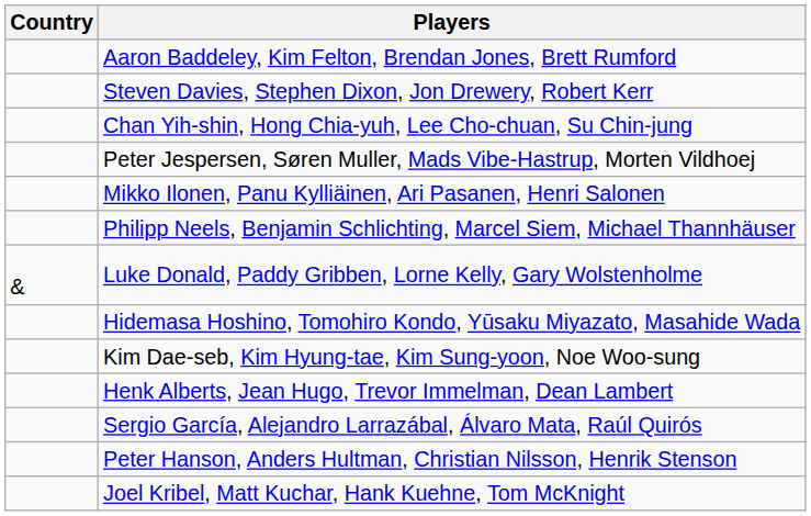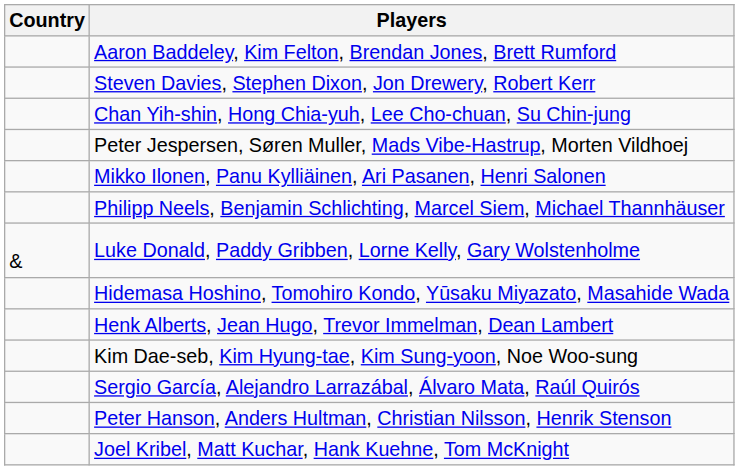 <table class="wikitable" style="font-size:95%;">
 <tr>
 <th>Country</th>
 <th>Players</th>
 </tr>
 <tr>
 <td></td>
 <td><a href='#'>Aaron Baddeley</a>, <a href='#'>Kim Felton</a>, <a href='#'>Brendan Jones</a>, <a href='#'>Brett Rumford</a></td>
 </tr>
 <tr>
 <td></td>
 <td><a href='#'>Steven Davies</a>, <a href='#'>Stephen Dixon</a>, <a href='#'>Jon Drewery</a>, <a href='#'>Robert Kerr</a></td>
 </tr>
 <tr>
 <td></td>
 <td><a href='#'>Chan Yih-shin</a>, <a href='#'>Hong Chia-yuh</a>, <a href='#'>Lee Cho-chuan</a>, <a href='#'>Su Chin-jung</a></td>
 </tr>
 <tr>
 <td></td>
 <td>Peter Jespersen, Søren Muller, <a href='#'>Mads Vibe-Hastrup</a>, Morten Vildhoej</td>
 </tr>
 <tr>
 <td></td>
 <td><a href='#'>Mikko Ilonen</a>, <a href='#'>Panu Kylliäinen</a>, <a href='#'>Ari Pasanen</a>, <a href='#'>Henri Salonen</a></td>
 </tr>
 <tr>
 <td></td>
 <td><a href='#'>Philipp Neels</a>, <a href='#'>Benjamin Schlichting</a>, <a href='#'>Marcel Siem</a>, <a href='#'>Michael Thannhäuser</a></td>
 </tr>
 <tr>
 <td><br>& </td>
 <td><a href='#'>Luke Donald</a>, <a href='#'>Paddy Gribben</a>, <a href='#'>Lorne Kelly</a>, <a href='#'>Gary Wolstenholme</a></td>
 </tr>
 <tr>
 <td></td>
 <td><a href='#'>Hidemasa Hoshino</a>, <a href='#'>Tomohiro Kondo</a>, <a href='#'>Yūsaku Miyazato</a>, <a href='#'>Masahide Wada</a></td>
 </tr>
 <tr>
 <td></td>
-<td>Kim Dae-seb, <a href='#'>Kim Hyung-tae</a>, <a href='#'>Kim Sung-yoon</a>, Noe Woo-sung</td>
+<td><a href='#'>Henk Alberts</a>, <a href='#'>Jean Hugo</a>, <a href='#'>Trevor Immelman</a>, <a href='#'>Dean Lambert</a></td>
 </tr>
 <tr>
 <td></td>
-<td><a href='#'>Henk Alberts</a>, <a href='#'>Jean Hugo</a>, <a href='#'>Trevor Immelman</a>, <a href='#'>Dean Lambert</a></td>
+<td>Kim Dae-seb, <a href='#'>Kim Hyung-tae</a>, <a href='#'>Kim Sung-yoon</a>, Noe Woo-sung</td>
 </tr>
 <tr>
 <td></td>
 <td><a href='#'>Sergio García</a>, <a href='#'>Alejandro Larrazábal</a>, <a href='#'>Álvaro Mata</a>, <a href='#'>Raúl Quirós</a></td>
 </tr>
 <tr>
 <td></td>
 <td><a href='#'>Peter Hanson</a>, <a href='#'>Anders Hultman</a>, <a href='#'>Christian Nilsson</a>, <a href='#'>Henrik Stenson</a></td>
 </tr>
 <tr>
 <td></td>
 <td><a href='#'>Joel Kribel</a>, <a href='#'>Matt Kuchar</a>, <a href='#'>Hank Kuehne</a>, <a href='#'>Tom McKnight</a></td>
 </tr>
 </table>
